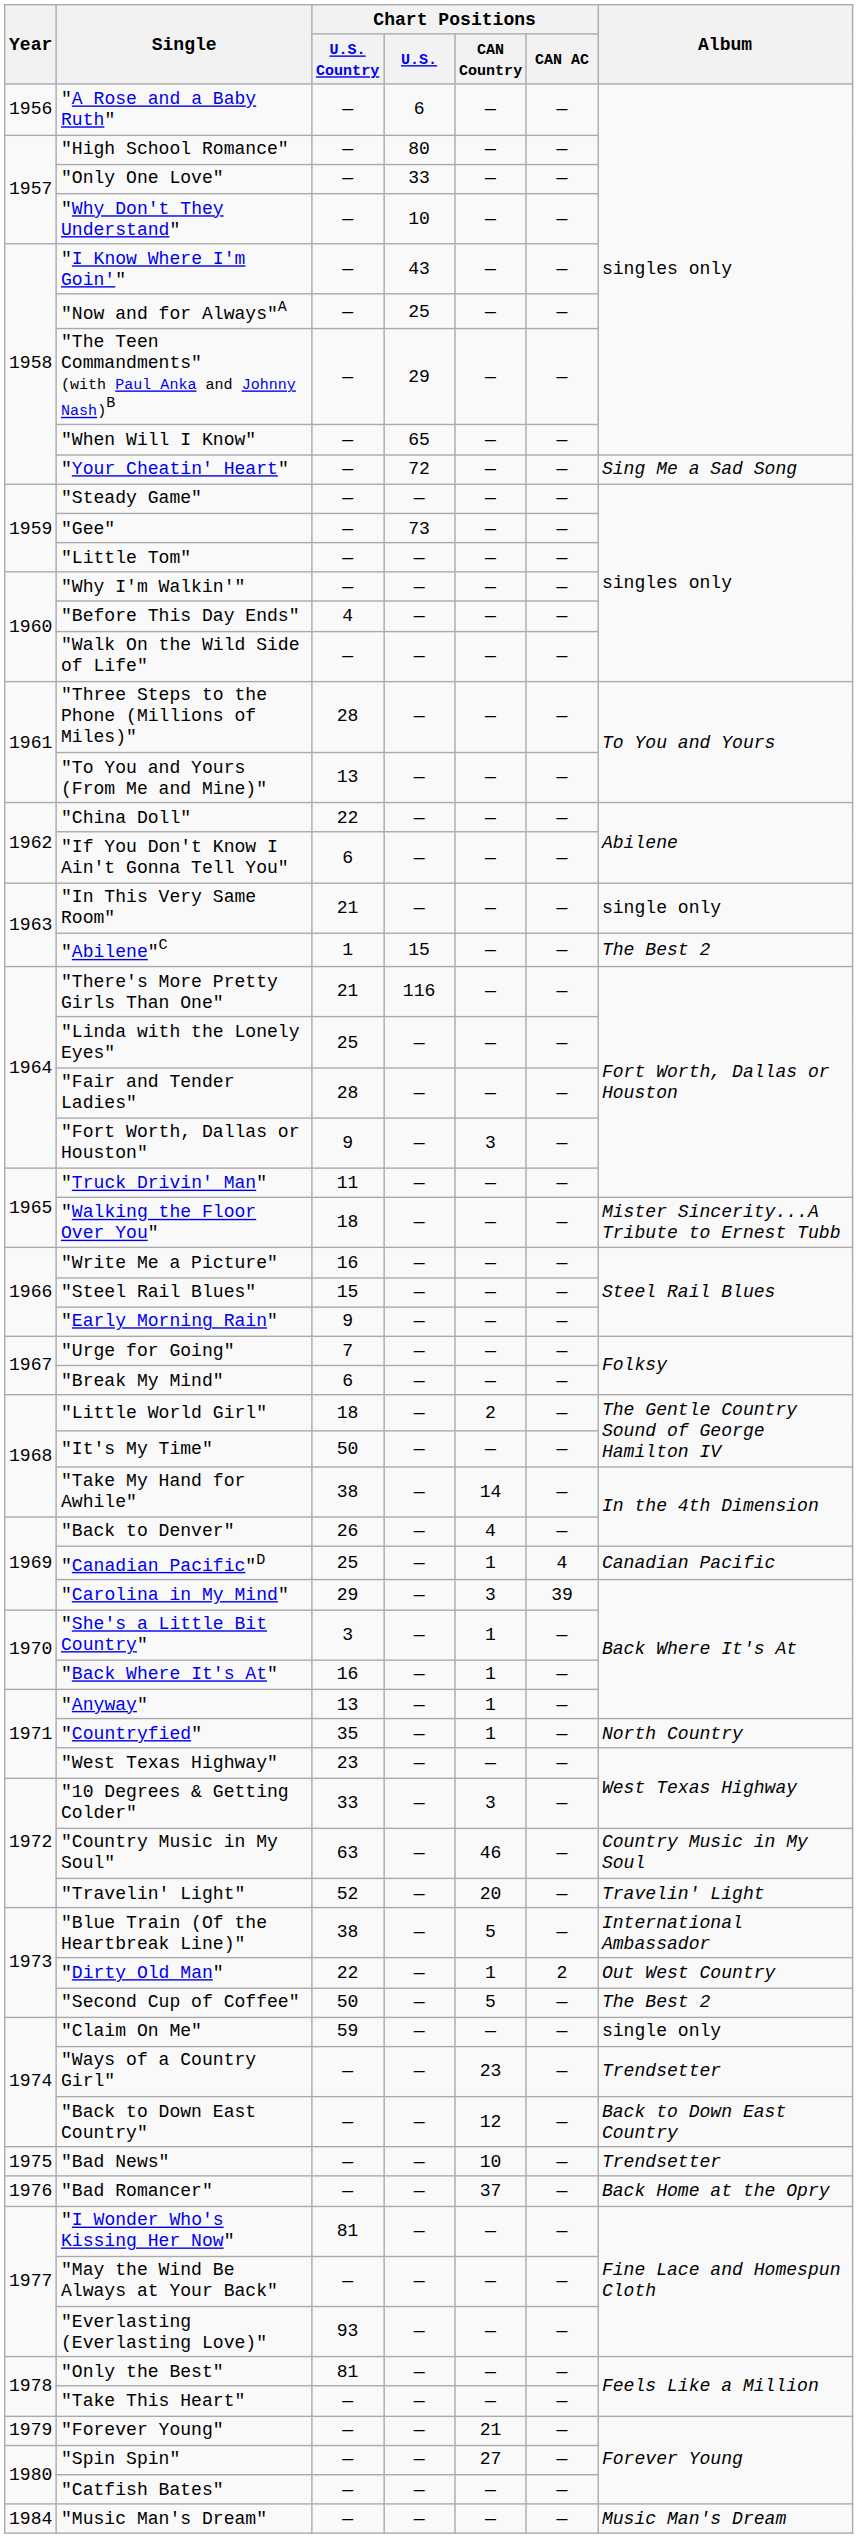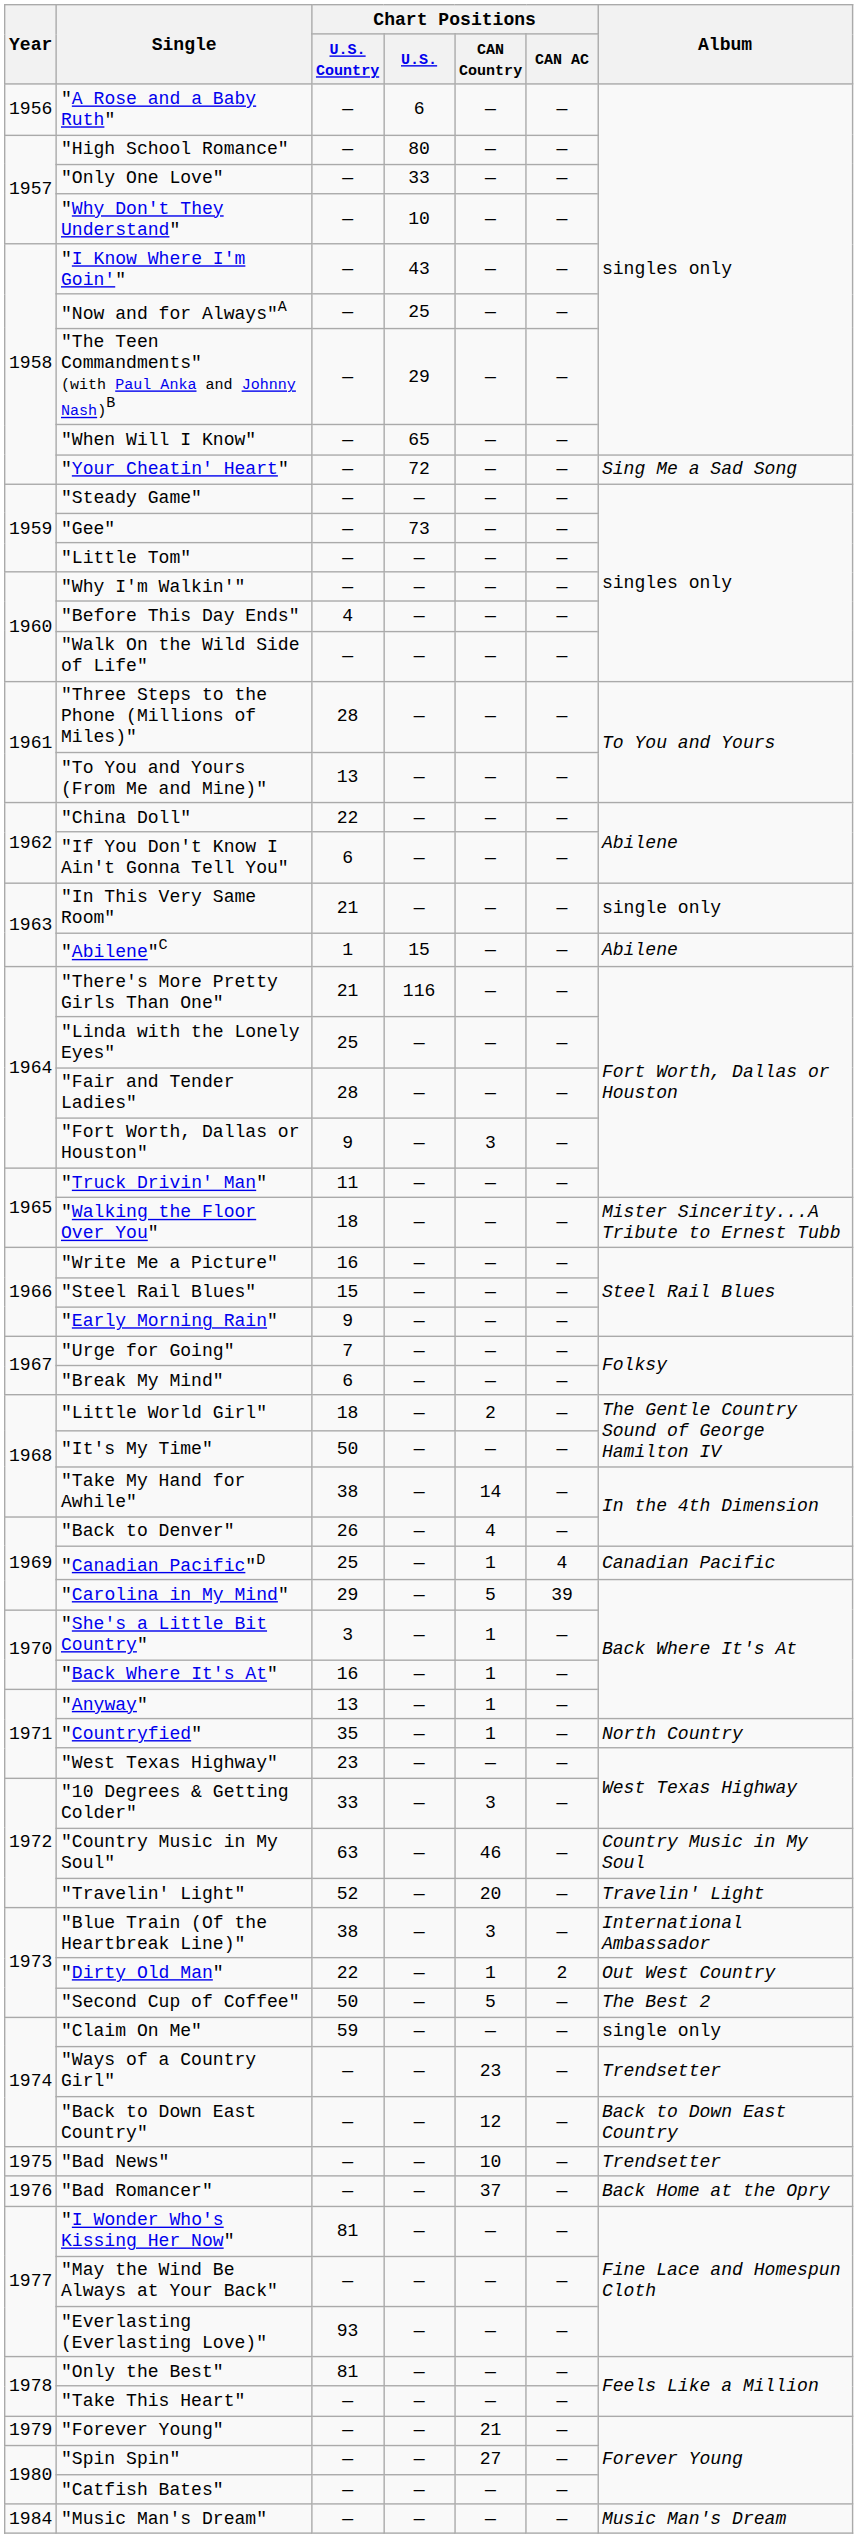 <table class="wikitable">
 <tr>
 <th rowspan="2">Year</th>
 <th rowspan="2">Single</th>
 <th colspan="4">Chart Positions</th>
 <th rowspan="2">Album</th>
 </tr>
 <tr>
 <th style="width:45px;"><small><a href='#'>U.S. Country</a></small><br></th>
 <th style="width:45px;"><small><a href='#'>U.S.</a></small><br></th>
 <th style="width:45px;"><small>CAN Country</small><br></th>
 <th style="width:45px;"><small>CAN AC</small><br></th>
 </tr>
 <tr>
 <td>1956</td>
 <td>"<a href='#'>A Rose and a Baby Ruth</a>"</td>
 <td style="text-align:center;">—</td>
 <td style="text-align:center;">6</td>
 <td style="text-align:center;">—</td>
 <td style="text-align:center;">—</td>
 <td rowspan="8">singles only</td>
 </tr>
 <tr>
 <td rowspan="3">1957</td>
 <td>"High School Romance"</td>
 <td style="text-align:center;">—</td>
 <td style="text-align:center;">80</td>
 <td style="text-align:center;">—</td>
 <td style="text-align:center;">—</td>
 </tr>
 <tr>
 <td>"Only One Love"</td>
 <td style="text-align:center;">—</td>
 <td style="text-align:center;">33</td>
 <td style="text-align:center;">—</td>
 <td style="text-align:center;">—</td>
 </tr>
 <tr>
 <td>"<a href='#'>Why Don't They Understand</a>"</td>
 <td style="text-align:center;">—</td>
 <td style="text-align:center;">10</td>
 <td style="text-align:center;">—</td>
 <td style="text-align:center;">—</td>
 </tr>
 <tr>
 <td rowspan="5">1958</td>
 <td>"<a href='#'>I Know Where I'm Goin'</a>"</td>
 <td style="text-align:center;">—</td>
 <td style="text-align:center;">43</td>
 <td style="text-align:center;">—</td>
 <td style="text-align:center;">—</td>
 </tr>
 <tr>
 <td>"Now and for Always"<sup>A</sup></td>
 <td style="text-align:center;">—</td>
 <td style="text-align:center;">25</td>
 <td style="text-align:center;">—</td>
 <td style="text-align:center;">—</td>
 </tr>
 <tr>
 <td>"The Teen Commandments"<br><small>(with <a href='#'>Paul Anka</a> and <a href='#'>Johnny Nash</a>)</small><sup>B</sup></td>
 <td style="text-align:center;">—</td>
 <td style="text-align:center;">29</td>
 <td style="text-align:center;">—</td>
 <td style="text-align:center;">—</td>
 </tr>
 <tr>
 <td>"When Will I Know"</td>
 <td style="text-align:center;">—</td>
 <td style="text-align:center;">65</td>
 <td style="text-align:center;">—</td>
 <td style="text-align:center;">—</td>
 </tr>
 <tr>
 <td>"<a href='#'>Your Cheatin' Heart</a>"</td>
 <td style="text-align:center;">—</td>
 <td style="text-align:center;">72</td>
 <td style="text-align:center;">—</td>
 <td style="text-align:center;">—</td>
 <td><em>Sing Me a Sad Song</em></td>
 </tr>
 <tr>
 <td rowspan="3">1959</td>
 <td>"Steady Game"</td>
 <td style="text-align:center;">—</td>
 <td style="text-align:center;">—</td>
 <td style="text-align:center;">—</td>
 <td style="text-align:center;">—</td>
 <td rowspan="6">singles only</td>
 </tr>
 <tr>
 <td>"Gee"</td>
 <td style="text-align:center;">—</td>
 <td style="text-align:center;">73</td>
 <td style="text-align:center;">—</td>
 <td style="text-align:center;">—</td>
 </tr>
 <tr>
 <td>"Little Tom"</td>
 <td style="text-align:center;">—</td>
 <td style="text-align:center;">—</td>
 <td style="text-align:center;">—</td>
 <td style="text-align:center;">—</td>
 </tr>
 <tr>
 <td rowspan="3">1960</td>
 <td>"Why I'm Walkin'"</td>
 <td style="text-align:center;">—</td>
 <td style="text-align:center;">—</td>
 <td style="text-align:center;">—</td>
 <td style="text-align:center;">—</td>
 </tr>
 <tr>
 <td>"Before This Day Ends"</td>
 <td style="text-align:center;">4</td>
 <td style="text-align:center;">—</td>
 <td style="text-align:center;">—</td>
 <td style="text-align:center;">—</td>
 </tr>
 <tr>
 <td>"Walk On the Wild Side of Life"</td>
 <td style="text-align:center;">—</td>
 <td style="text-align:center;">—</td>
 <td style="text-align:center;">—</td>
 <td style="text-align:center;">—</td>
 </tr>
 <tr>
 <td rowspan="2">1961</td>
 <td>"Three Steps to the Phone (Millions of Miles)"</td>
 <td style="text-align:center;">28</td>
 <td style="text-align:center;">—</td>
 <td style="text-align:center;">—</td>
 <td style="text-align:center;">—</td>
 <td rowspan="2"><em>To You and Yours</em></td>
 </tr>
 <tr>
 <td>"To You and Yours (From Me and Mine)"</td>
 <td style="text-align:center;">13</td>
 <td style="text-align:center;">—</td>
 <td style="text-align:center;">—</td>
 <td style="text-align:center;">—</td>
 </tr>
 <tr>
 <td rowspan="2">1962</td>
 <td>"China Doll"</td>
 <td style="text-align:center;">22</td>
 <td style="text-align:center;">—</td>
 <td style="text-align:center;">—</td>
 <td style="text-align:center;">—</td>
 <td rowspan="2"><em>Abilene</em></td>
 </tr>
 <tr>
 <td>"If You Don't Know I Ain't Gonna Tell You"</td>
 <td style="text-align:center;">6</td>
 <td style="text-align:center;">—</td>
 <td style="text-align:center;">—</td>
 <td style="text-align:center;">—</td>
 </tr>
 <tr>
 <td rowspan="2">1963</td>
 <td>"In This Very Same Room"</td>
 <td style="text-align:center;">21</td>
 <td style="text-align:center;">—</td>
 <td style="text-align:center;">—</td>
 <td style="text-align:center;">—</td>
 <td>single only</td>
 </tr>
 <tr>
 <td>"<a href='#'>Abilene</a>"<sup>C</sup></td>
 <td style="text-align:center;">1</td>
 <td style="text-align:center;">15</td>
 <td style="text-align:center;">—</td>
 <td style="text-align:center;">—</td>
-<td><em>The Best 2</em></td>
+<td><em>Abilene</em></td>
 </tr>
 <tr>
 <td rowspan="4">1964</td>
 <td>"There's More Pretty Girls Than One"</td>
 <td style="text-align:center;">21</td>
 <td style="text-align:center;">116</td>
 <td style="text-align:center;">—</td>
 <td style="text-align:center;">—</td>
 <td rowspan="5"><em>Fort Worth, Dallas or Houston</em></td>
 </tr>
 <tr>
 <td>"Linda with the Lonely Eyes"</td>
 <td style="text-align:center;">25</td>
 <td style="text-align:center;">—</td>
 <td style="text-align:center;">—</td>
 <td style="text-align:center;">—</td>
 </tr>
 <tr>
 <td>"Fair and Tender Ladies"</td>
 <td style="text-align:center;">28</td>
 <td style="text-align:center;">—</td>
 <td style="text-align:center;">—</td>
 <td style="text-align:center;">—</td>
 </tr>
 <tr>
 <td>"Fort Worth, Dallas or Houston"</td>
 <td style="text-align:center;">9</td>
 <td style="text-align:center;">—</td>
 <td style="text-align:center;">3</td>
 <td style="text-align:center;">—</td>
 </tr>
 <tr>
 <td rowspan="2">1965</td>
 <td>"<a href='#'>Truck Drivin' Man</a>"</td>
 <td style="text-align:center;">11</td>
 <td style="text-align:center;">—</td>
 <td style="text-align:center;">—</td>
 <td style="text-align:center;">—</td>
 </tr>
 <tr>
 <td>"<a href='#'>Walking the Floor Over You</a>"</td>
 <td style="text-align:center;">18</td>
 <td style="text-align:center;">—</td>
 <td style="text-align:center;">—</td>
 <td style="text-align:center;">—</td>
 <td><em>Mister Sincerity...A Tribute to Ernest Tubb</em></td>
 </tr>
 <tr>
 <td rowspan="3">1966</td>
 <td>"Write Me a Picture"</td>
 <td style="text-align:center;">16</td>
 <td style="text-align:center;">—</td>
 <td style="text-align:center;">—</td>
 <td style="text-align:center;">—</td>
 <td rowspan="3"><em>Steel Rail Blues</em></td>
 </tr>
 <tr>
 <td>"Steel Rail Blues"</td>
 <td style="text-align:center;">15</td>
 <td style="text-align:center;">—</td>
 <td style="text-align:center;">—</td>
 <td style="text-align:center;">—</td>
 </tr>
 <tr>
 <td>"<a href='#'>Early Morning Rain</a>"</td>
 <td style="text-align:center;">9</td>
 <td style="text-align:center;">—</td>
 <td style="text-align:center;">—</td>
 <td style="text-align:center;">—</td>
 </tr>
 <tr>
 <td rowspan="2">1967</td>
 <td>"Urge for Going"</td>
 <td style="text-align:center;">7</td>
 <td style="text-align:center;">—</td>
 <td style="text-align:center;">—</td>
 <td style="text-align:center;">—</td>
 <td rowspan="2"><em>Folksy</em></td>
 </tr>
 <tr>
 <td>"Break My Mind"</td>
 <td style="text-align:center;">6</td>
 <td style="text-align:center;">—</td>
 <td style="text-align:center;">—</td>
 <td style="text-align:center;">—</td>
 </tr>
 <tr>
 <td rowspan="3">1968</td>
 <td>"Little World Girl"</td>
 <td style="text-align:center;">18</td>
 <td style="text-align:center;">—</td>
 <td style="text-align:center;">2</td>
 <td style="text-align:center;">—</td>
 <td rowspan="2"><em>The Gentle Country Sound of George Hamilton IV</em></td>
 </tr>
 <tr>
 <td>"It's My Time"</td>
 <td style="text-align:center;">50</td>
 <td style="text-align:center;">—</td>
 <td style="text-align:center;">—</td>
 <td style="text-align:center;">—</td>
 </tr>
 <tr>
 <td>"Take My Hand for Awhile"</td>
 <td style="text-align:center;">38</td>
 <td style="text-align:center;">—</td>
 <td style="text-align:center;">14</td>
 <td style="text-align:center;">—</td>
 <td rowspan="2"><em>In the 4th Dimension</em></td>
 </tr>
 <tr>
 <td rowspan="3">1969</td>
 <td>"Back to Denver"</td>
 <td style="text-align:center;">26</td>
 <td style="text-align:center;">—</td>
 <td style="text-align:center;">4</td>
 <td style="text-align:center;">—</td>
 </tr>
 <tr>
 <td>"<a href='#'>Canadian Pacific</a>"<sup>D</sup></td>
 <td style="text-align:center;">25</td>
 <td style="text-align:center;">—</td>
 <td style="text-align:center;">1</td>
 <td style="text-align:center;">4</td>
 <td><em>Canadian Pacific</em></td>
 </tr>
 <tr>
 <td>"<a href='#'>Carolina in My Mind</a>"</td>
 <td style="text-align:center;">29</td>
 <td style="text-align:center;">—</td>
-<td style="text-align:center;">3</td>
+<td style="text-align:center;">5</td>
 <td style="text-align:center;">39</td>
 <td rowspan="4"><em>Back Where It's At</em></td>
 </tr>
 <tr>
 <td rowspan="2">1970</td>
 <td>"<a href='#'>She's a Little Bit Country</a>"</td>
 <td style="text-align:center;">3</td>
 <td style="text-align:center;">—</td>
 <td style="text-align:center;">1</td>
 <td style="text-align:center;">—</td>
 </tr>
 <tr>
 <td>"<a href='#'>Back Where It's At</a>"</td>
 <td style="text-align:center;">16</td>
 <td style="text-align:center;">—</td>
 <td style="text-align:center;">1</td>
 <td style="text-align:center;">—</td>
 </tr>
 <tr>
 <td rowspan="3">1971</td>
 <td>"<a href='#'>Anyway</a>"</td>
 <td style="text-align:center;">13</td>
 <td style="text-align:center;">—</td>
 <td style="text-align:center;">1</td>
 <td style="text-align:center;">—</td>
 </tr>
 <tr>
 <td>"<a href='#'>Countryfied</a>"</td>
 <td style="text-align:center;">35</td>
 <td style="text-align:center;">—</td>
 <td style="text-align:center;">1</td>
 <td style="text-align:center;">—</td>
 <td><em>North Country</em></td>
 </tr>
 <tr>
 <td>"West Texas Highway"</td>
 <td style="text-align:center;">23</td>
 <td style="text-align:center;">—</td>
 <td style="text-align:center;">—</td>
 <td style="text-align:center;">—</td>
 <td rowspan="2"><em>West Texas Highway</em></td>
 </tr>
 <tr>
 <td rowspan="3">1972</td>
 <td>"10 Degrees & Getting Colder"</td>
 <td style="text-align:center;">33</td>
 <td style="text-align:center;">—</td>
 <td style="text-align:center;">3</td>
 <td style="text-align:center;">—</td>
 </tr>
 <tr>
 <td>"Country Music in My Soul"</td>
 <td style="text-align:center;">63</td>
 <td style="text-align:center;">—</td>
 <td style="text-align:center;">46</td>
 <td style="text-align:center;">—</td>
 <td><em>Country Music in My Soul</em></td>
 </tr>
 <tr>
 <td>"Travelin' Light"</td>
 <td style="text-align:center;">52</td>
 <td style="text-align:center;">—</td>
 <td style="text-align:center;">20</td>
 <td style="text-align:center;">—</td>
 <td><em>Travelin' Light</em></td>
 </tr>
 <tr>
 <td rowspan="3">1973</td>
 <td>"Blue Train (Of the Heartbreak Line)"</td>
 <td style="text-align:center;">38</td>
 <td style="text-align:center;">—</td>
-<td style="text-align:center;">5</td>
+<td style="text-align:center;">3</td>
 <td style="text-align:center;">—</td>
 <td><em>International Ambassador</em></td>
 </tr>
 <tr>
 <td>"<a href='#'>Dirty Old Man</a>"</td>
 <td style="text-align:center;">22</td>
 <td style="text-align:center;">—</td>
 <td style="text-align:center;">1</td>
 <td style="text-align:center;">2</td>
 <td><em>Out West Country</em></td>
 </tr>
 <tr>
 <td>"Second Cup of Coffee"</td>
 <td style="text-align:center;">50</td>
 <td style="text-align:center;">—</td>
 <td style="text-align:center;">5</td>
 <td style="text-align:center;">—</td>
 <td><em>The Best 2</em></td>
 </tr>
 <tr>
 <td rowspan="3">1974</td>
 <td>"Claim On Me"</td>
 <td style="text-align:center;">59</td>
 <td style="text-align:center;">—</td>
 <td style="text-align:center;">—</td>
 <td style="text-align:center;">—</td>
 <td>single only</td>
 </tr>
 <tr>
 <td>"Ways of a Country Girl"</td>
 <td style="text-align:center;">—</td>
 <td style="text-align:center;">—</td>
 <td style="text-align:center;">23</td>
 <td style="text-align:center;">—</td>
 <td><em>Trendsetter</em></td>
 </tr>
 <tr>
 <td>"Back to Down East Country"</td>
 <td style="text-align:center;">—</td>
 <td style="text-align:center;">—</td>
 <td style="text-align:center;">12</td>
 <td style="text-align:center;">—</td>
 <td><em>Back to Down East Country</em></td>
 </tr>
 <tr>
 <td>1975</td>
 <td>"Bad News"</td>
 <td style="text-align:center;">—</td>
 <td style="text-align:center;">—</td>
 <td style="text-align:center;">10</td>
 <td style="text-align:center;">—</td>
 <td><em>Trendsetter</em></td>
 </tr>
 <tr>
 <td>1976</td>
 <td>"Bad Romancer"</td>
 <td style="text-align:center;">—</td>
 <td style="text-align:center;">—</td>
 <td style="text-align:center;">37</td>
 <td style="text-align:center;">—</td>
 <td><em>Back Home at the Opry</em></td>
 </tr>
 <tr>
 <td rowspan="3">1977</td>
 <td>"<a href='#'>I Wonder Who's Kissing Her Now</a>"</td>
 <td style="text-align:center;">81</td>
 <td style="text-align:center;">—</td>
 <td style="text-align:center;">—</td>
 <td style="text-align:center;">—</td>
 <td rowspan="3"><em>Fine Lace and Homespun Cloth</em></td>
 </tr>
 <tr>
 <td>"May the Wind Be Always at Your Back"</td>
 <td style="text-align:center;">—</td>
 <td style="text-align:center;">—</td>
 <td style="text-align:center;">—</td>
 <td style="text-align:center;">—</td>
 </tr>
 <tr>
 <td>"Everlasting (Everlasting Love)"</td>
 <td style="text-align:center;">93</td>
 <td style="text-align:center;">—</td>
 <td style="text-align:center;">—</td>
 <td style="text-align:center;">—</td>
 </tr>
 <tr>
 <td rowspan="2">1978</td>
 <td>"Only the Best"</td>
 <td style="text-align:center;">81</td>
 <td style="text-align:center;">—</td>
 <td style="text-align:center;">—</td>
 <td style="text-align:center;">—</td>
 <td rowspan="2"><em>Feels Like a Million</em></td>
 </tr>
 <tr>
 <td>"Take This Heart"</td>
 <td style="text-align:center;">—</td>
 <td style="text-align:center;">—</td>
 <td style="text-align:center;">—</td>
 <td style="text-align:center;">—</td>
 </tr>
 <tr>
 <td>1979</td>
 <td>"Forever Young"</td>
 <td style="text-align:center;">—</td>
 <td style="text-align:center;">—</td>
 <td style="text-align:center;">21</td>
 <td style="text-align:center;">—</td>
 <td rowspan="3"><em>Forever Young</em></td>
 </tr>
 <tr>
 <td rowspan="2">1980</td>
 <td>"Spin Spin"</td>
 <td style="text-align:center;">—</td>
 <td style="text-align:center;">—</td>
 <td style="text-align:center;">27</td>
 <td style="text-align:center;">—</td>
 </tr>
 <tr>
 <td>"Catfish Bates"</td>
 <td style="text-align:center;">—</td>
 <td style="text-align:center;">—</td>
 <td style="text-align:center;">—</td>
 <td style="text-align:center;">—</td>
 </tr>
 <tr>
 <td>1984</td>
 <td>"Music Man's Dream"</td>
 <td style="text-align:center;">—</td>
 <td style="text-align:center;">—</td>
 <td style="text-align:center;">—</td>
 <td style="text-align:center;">—</td>
 <td><em>Music Man's Dream</em></td>
 </tr>
 </table>
